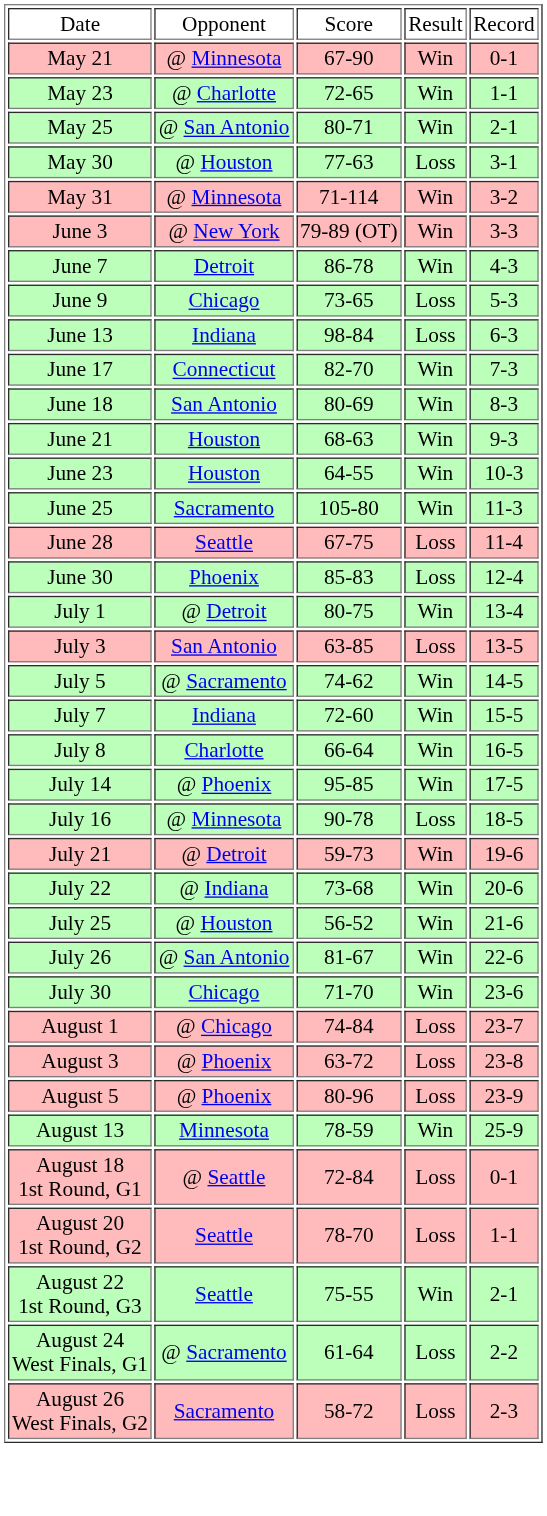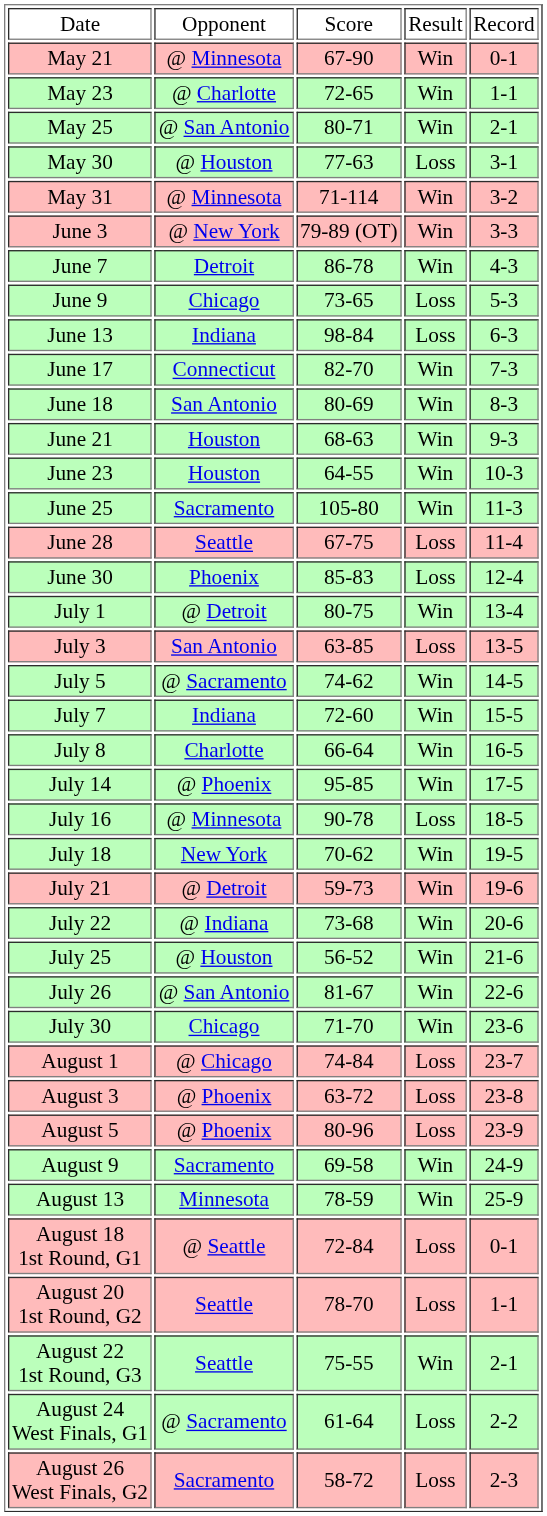 <table border="1" cellpadding="2">
 <tr align="center">
 <td>Date</td>
 <td>Opponent</td>
 <td>Score</td>
 <td>Result</td>
 <td>Record</td>
 </tr>
 <tr align="center" bgcolor="ffbbbb">
 <td>May 21</td>
 <td>@ <a href='#'>Minnesota</a></td>
 <td>67-90</td>
 <td>Win</td>
 <td>0-1</td>
 </tr>
 <tr align="center" bgcolor="bbffbb">
 <td>May 23</td>
 <td>@ <a href='#'>Charlotte</a></td>
 <td>72-65</td>
 <td>Win</td>
 <td>1-1</td>
 </tr>
 <tr align="center" bgcolor="bbffbb">
 <td>May 25</td>
 <td>@ <a href='#'>San Antonio</a></td>
 <td>80-71</td>
 <td>Win</td>
 <td>2-1</td>
 </tr>
 <tr align="center" bgcolor="bbffbb">
 <td>May 30</td>
 <td>@ <a href='#'>Houston</a></td>
 <td>77-63</td>
 <td>Loss</td>
 <td>3-1</td>
 </tr>
 <tr align="center" bgcolor="ffbbbb">
 <td>May 31</td>
 <td>@ <a href='#'>Minnesota</a></td>
 <td>71-114</td>
 <td>Win</td>
 <td>3-2</td>
 </tr>
 <tr align="center" bgcolor="ffbbbb">
 <td>June 3</td>
 <td>@ <a href='#'>New York</a></td>
 <td>79-89 (OT)</td>
 <td>Win</td>
 <td>3-3</td>
 </tr>
 <tr align="center" bgcolor="bbffbb">
 <td>June 7</td>
 <td><a href='#'>Detroit</a></td>
 <td>86-78</td>
 <td>Win</td>
 <td>4-3</td>
 </tr>
 <tr align="center" bgcolor="bbffbb">
 <td>June 9</td>
 <td><a href='#'>Chicago</a></td>
 <td>73-65</td>
 <td>Loss</td>
 <td>5-3</td>
 </tr>
 <tr align="center" bgcolor="bbffbb">
 <td>June 13</td>
 <td><a href='#'>Indiana</a></td>
 <td>98-84</td>
 <td>Loss</td>
 <td>6-3</td>
 </tr>
 <tr align="center" bgcolor="bbffbb">
 <td>June 17</td>
 <td><a href='#'>Connecticut</a></td>
 <td>82-70</td>
 <td>Win</td>
 <td>7-3</td>
 </tr>
 <tr align="center" bgcolor="bbffbb">
 <td>June 18</td>
 <td><a href='#'>San Antonio</a></td>
 <td>80-69</td>
 <td>Win</td>
 <td>8-3</td>
 </tr>
 <tr align="center" bgcolor="bbffbb">
 <td>June 21</td>
 <td><a href='#'>Houston</a></td>
 <td>68-63</td>
 <td>Win</td>
 <td>9-3</td>
 </tr>
 <tr align="center" bgcolor="bbffbb">
 <td>June 23</td>
 <td><a href='#'>Houston</a></td>
 <td>64-55</td>
 <td>Win</td>
 <td>10-3</td>
 </tr>
 <tr align="center" bgcolor="bbffbb">
 <td>June 25</td>
 <td><a href='#'>Sacramento</a></td>
 <td>105-80</td>
 <td>Win</td>
 <td>11-3</td>
 </tr>
 <tr align="center" bgcolor="ffbbbb">
 <td>June 28</td>
 <td><a href='#'>Seattle</a></td>
 <td>67-75</td>
 <td>Loss</td>
 <td>11-4</td>
 </tr>
 <tr align="center" bgcolor="bbffbb">
 <td>June 30</td>
 <td><a href='#'>Phoenix</a></td>
 <td>85-83</td>
 <td>Loss</td>
 <td>12-4</td>
 </tr>
 <tr align="center" bgcolor="bbffbb">
 <td>July 1</td>
 <td>@ <a href='#'>Detroit</a></td>
 <td>80-75</td>
 <td>Win</td>
 <td>13-4</td>
 </tr>
 <tr align="center" bgcolor="ffbbbb">
 <td>July 3</td>
 <td><a href='#'>San Antonio</a></td>
 <td>63-85</td>
 <td>Loss</td>
 <td>13-5</td>
 </tr>
 <tr align="center" bgcolor="bbffbb">
 <td>July 5</td>
 <td>@ <a href='#'>Sacramento</a></td>
 <td>74-62</td>
 <td>Win</td>
 <td>14-5</td>
 </tr>
 <tr align="center" bgcolor="bbffbb">
 <td>July 7</td>
 <td><a href='#'>Indiana</a></td>
 <td>72-60</td>
 <td>Win</td>
 <td>15-5</td>
 </tr>
 <tr align="center" bgcolor="bbffbb">
 <td>July 8</td>
 <td><a href='#'>Charlotte</a></td>
 <td>66-64</td>
 <td>Win</td>
 <td>16-5</td>
 </tr>
 <tr align="center" bgcolor="bbffbb">
 <td>July 14</td>
 <td>@ <a href='#'>Phoenix</a></td>
 <td>95-85</td>
 <td>Win</td>
 <td>17-5</td>
 </tr>
 <tr align="center" bgcolor="bbffbb">
 <td>July 16</td>
 <td>@ <a href='#'>Minnesota</a></td>
 <td>90-78</td>
 <td>Loss</td>
 <td>18-5</td>
 </tr>
+<tr align="center" bgcolor="bbffbb">
+<td>July 18</td>
+<td><a href='#'>New York</a></td>
+<td>70-62</td>
+<td>Win</td>
+<td>19-5</td>
+</tr>
 <tr align="center" bgcolor="ffbbbb">
 <td>July 21</td>
 <td>@ <a href='#'>Detroit</a></td>
 <td>59-73</td>
 <td>Win</td>
 <td>19-6</td>
 </tr>
 <tr align="center" bgcolor="bbffbb">
 <td>July 22</td>
 <td>@ <a href='#'>Indiana</a></td>
 <td>73-68</td>
 <td>Win</td>
 <td>20-6</td>
 </tr>
 <tr align="center" bgcolor="bbffbb">
 <td>July 25</td>
 <td>@ <a href='#'>Houston</a></td>
 <td>56-52</td>
 <td>Win</td>
 <td>21-6</td>
 </tr>
 <tr align="center" bgcolor="bbffbb">
 <td>July 26</td>
 <td>@ <a href='#'>San Antonio</a></td>
 <td>81-67</td>
 <td>Win</td>
 <td>22-6</td>
 </tr>
 <tr align="center" bgcolor="bbffbb">
 <td>July 30</td>
 <td><a href='#'>Chicago</a></td>
 <td>71-70</td>
 <td>Win</td>
 <td>23-6</td>
 </tr>
 <tr align="center" bgcolor="ffbbbb">
 <td>August 1</td>
 <td>@ <a href='#'>Chicago</a></td>
 <td>74-84</td>
 <td>Loss</td>
 <td>23-7</td>
 </tr>
 <tr align="center" bgcolor="ffbbbb">
 <td>August 3</td>
 <td>@ <a href='#'>Phoenix</a></td>
 <td>63-72</td>
 <td>Loss</td>
 <td>23-8</td>
 </tr>
 <tr align="center" bgcolor="ffbbbb">
 <td>August 5</td>
 <td>@ <a href='#'>Phoenix</a></td>
 <td>80-96</td>
 <td>Loss</td>
 <td>23-9</td>
 </tr>
 <tr align="center" bgcolor="bbffbb">
+<td>August 9</td>
+<td><a href='#'>Sacramento</a></td>
+<td>69-58</td>
+<td>Win</td>
+<td>24-9</td>
+</tr>
+<tr align="center" bgcolor="bbffbb">
 <td>August 13</td>
 <td><a href='#'>Minnesota</a></td>
 <td>78-59</td>
 <td>Win</td>
 <td>25-9</td>
 </tr>
 <tr align="center" bgcolor="ffbbbb">
 <td>August 18<br> 1st Round, G1</td>
 <td>@ <a href='#'>Seattle</a></td>
 <td>72-84</td>
 <td>Loss</td>
 <td>0-1</td>
 </tr>
 <tr align="center" bgcolor="ffbbbb">
 <td>August 20<br> 1st Round, G2</td>
 <td><a href='#'>Seattle</a></td>
 <td>78-70</td>
 <td>Loss</td>
 <td>1-1</td>
 </tr>
 <tr align="center" bgcolor="bbffbb">
 <td>August 22<br> 1st Round, G3</td>
 <td><a href='#'>Seattle</a></td>
 <td>75-55</td>
 <td>Win</td>
 <td>2-1</td>
 </tr>
 <tr align="center" bgcolor="bbffbb">
 <td>August 24<br> West Finals, G1</td>
 <td>@ <a href='#'>Sacramento</a></td>
 <td>61-64</td>
 <td>Loss</td>
 <td>2-2</td>
 </tr>
 <tr align="center" bgcolor="ffbbbb">
 <td>August 26<br> West Finals, G2</td>
 <td><a href='#'>Sacramento</a></td>
 <td>58-72</td>
 <td>Loss</td>
 <td>2-3</td>
 </tr>
 </table>
